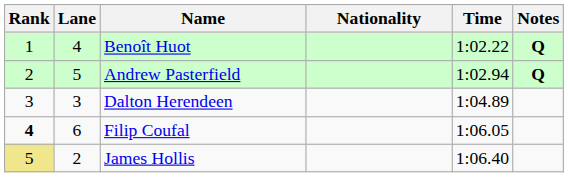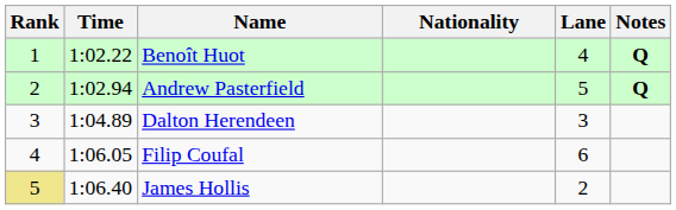 <table class="wikitable sortable" style="text-align:center">
 <tr>
 <th>Rank</th>
-<th>Lane</th>
+<th>Time</th>
 <th style="width:180px">Name</th>
 <th style="width:125px">Nationality</th>
-<th>Time</th>
+<th>Lane</th>
 <th>Notes</th>
 </tr>
 <tr style="background:#cfc;">
 <td>1</td>
-<td>4</td>
+<td>1:02.22</td>
 <td style="text-align:left;"><a href='#'>Benoît Huot</a></td>
 <td style="text-align:left;"></td>
-<td>1:02.22</td>
+<td>4</td>
 <td><strong>Q</strong></td>
 </tr>
 <tr style="background:#cfc;">
 <td>2</td>
-<td>5</td>
+<td>1:02.94</td>
 <td style="text-align:left;"><a href='#'>Andrew Pasterfield</a></td>
 <td style="text-align:left;"></td>
-<td>1:02.94</td>
+<td>5</td>
 <td><strong>Q</strong></td>
 </tr>
 <tr>
 <td>3</td>
-<td>3</td>
+<td>1:04.89</td>
 <td style="text-align:left;"><a href='#'>Dalton Herendeen</a></td>
 <td style="text-align:left;"></td>
-<td>1:04.89</td>
+<td>3</td>
 <td></td>
 </tr>
 <tr>
-<td><strong>4</strong></td>
-<td>6</td>
+<td>4</td>
+<td>1:06.05</td>
 <td style="text-align:left;"><a href='#'>Filip Coufal</a></td>
 <td style="text-align:left;"></td>
-<td>1:06.05</td>
+<td>6</td>
 <td></td>
 </tr>
 <tr>
 <td style="background: khaki;">5</td>
-<td>2</td>
+<td>1:06.40</td>
 <td style="text-align:left;"><a href='#'>James Hollis</a></td>
 <td style="text-align:left;"></td>
-<td>1:06.40</td>
+<td>2</td>
 <td></td>
 </tr>
 </table>
